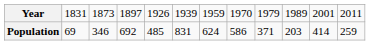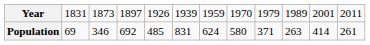 <table class="wikitable">
 <tr>
 <th>Year</th>
 <td>1831</td>
 <td>1873</td>
 <td>1897</td>
 <td>1926</td>
 <td>1939</td>
 <td>1959</td>
 <td>1970</td>
 <td>1979</td>
 <td>1989</td>
 <td>2001</td>
 <td>2011</td>
 </tr>
 <tr>
 <th>Population</th>
 <td>69</td>
 <td>346</td>
 <td>692</td>
 <td>485</td>
 <td>831</td>
 <td>624</td>
-<td>586</td>
+<td>580</td>
 <td>371</td>
-<td>203</td>
+<td>263</td>
 <td>414</td>
-<td>259</td>
+<td>261</td>
 </tr>
 </table>
